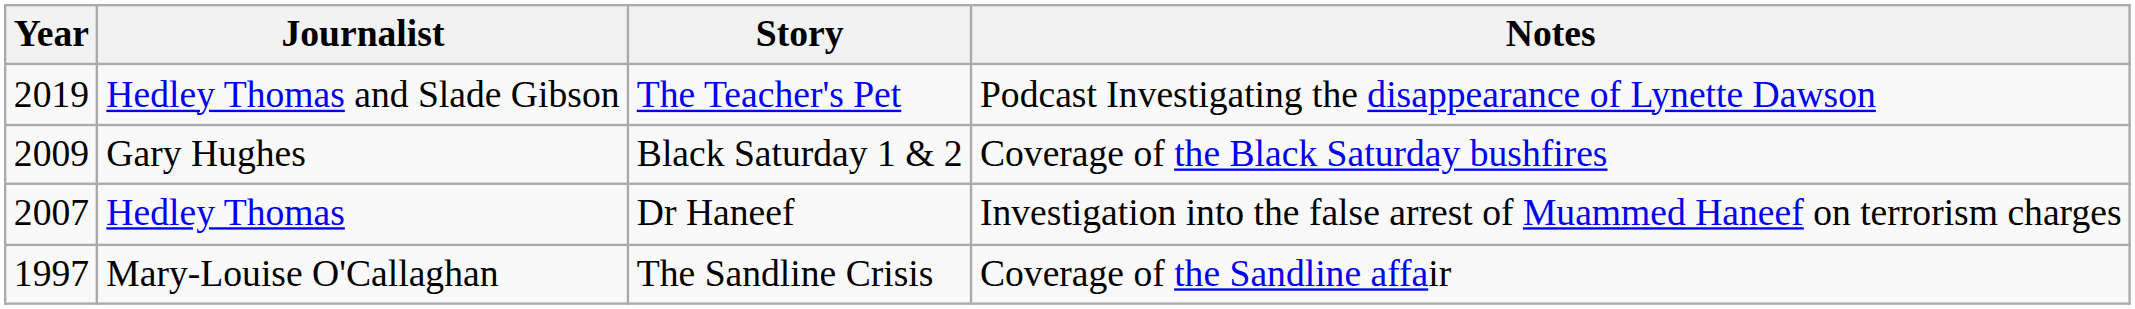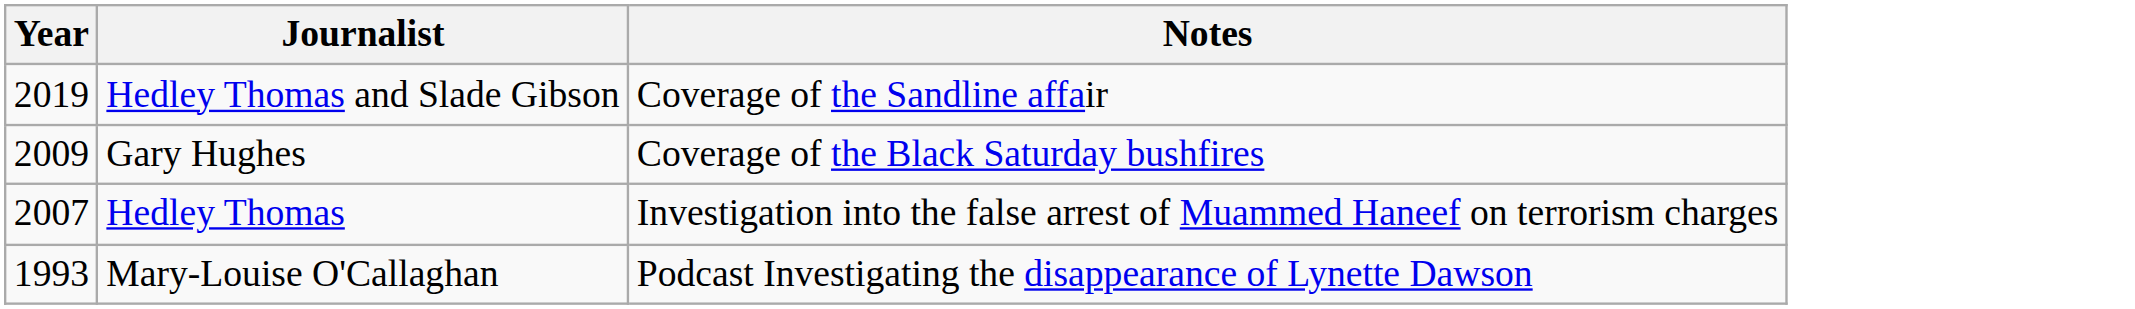 <table class="wikitable sortable">
 <tr>
 <th>Year</th>
 <th>Journalist</th>
-<th>Story</th>
 <th>Notes</th>
 </tr>
 <tr>
 <td>2019</td>
 <td><a href='#'>Hedley Thomas</a> and Slade Gibson</td>
-<td><a href='#'>The Teacher's Pet</a></td>
-<td>Podcast Investigating the <a href='#'>disappearance of Lynette Dawson</a></td>
+<td>Coverage of <a href='#'>the Sandline affa</a>ir</td>
 </tr>
 <tr>
 <td>2009</td>
 <td>Gary Hughes</td>
-<td>Black Saturday 1 & 2</td>
 <td>Coverage of <a href='#'>the Black Saturday bushfires</a></td>
 </tr>
 <tr>
 <td>2007</td>
 <td><a href='#'>Hedley Thomas</a></td>
-<td>Dr Haneef</td>
 <td>Investigation into the false arrest of <a href='#'>Muammed Haneef</a> on terrorism charges</td>
 </tr>
 <tr>
-<td>1997</td>
+<td>1993</td>
 <td>Mary-Louise O'Callaghan</td>
-<td>The Sandline Crisis</td>
-<td>Coverage of <a href='#'>the Sandline affa</a>ir</td>
+<td>Podcast Investigating the <a href='#'>disappearance of Lynette Dawson</a></td>
 </tr>
 </table>
